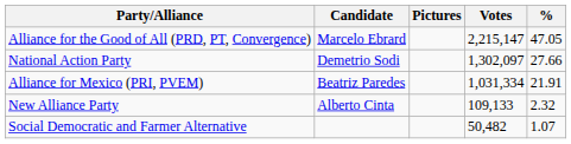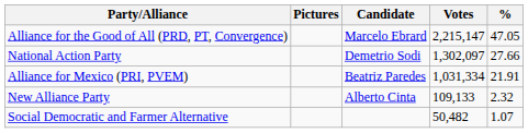 <table class="wikitable">
 <tr>
 <th>Party/Alliance</th>
+<th>Pictures</th>
 <th>Candidate</th>
-<th>Pictures</th>
 <th>Votes</th>
 <th>%</th>
 </tr>
 <tr>
 <td><a href='#'>Alliance for the Good of All</a> (<a href='#'>PRD</a>, <a href='#'>PT</a>, <a href='#'>Convergence</a>)</td>
+<td></td>
 <td><a href='#'>Marcelo Ebrard</a></td>
-<td></td>
 <td>2,215,147</td>
 <td>47.05</td>
 </tr>
 <tr>
 <td><a href='#'>National Action Party</a></td>
+<td></td>
 <td><a href='#'>Demetrio Sodi</a></td>
-<td></td>
 <td>1,302,097</td>
 <td>27.66</td>
 </tr>
 <tr>
 <td><a href='#'>Alliance for Mexico</a> (<a href='#'>PRI</a>, <a href='#'>PVEM</a>)</td>
+<td></td>
 <td><a href='#'>Beatriz Paredes</a></td>
-<td></td>
 <td>1,031,334</td>
 <td>21.91</td>
 </tr>
 <tr>
 <td><a href='#'>New Alliance Party</a></td>
+<td></td>
 <td><a href='#'>Alberto Cinta</a></td>
-<td></td>
 <td>109,133</td>
 <td>2.32</td>
 </tr>
 <tr>
 <td><a href='#'>Social Democratic and Farmer Alternative</a></td>
 <td></td>
 <td></td>
 <td>50,482</td>
 <td>1.07</td>
 </tr>
 </table>
